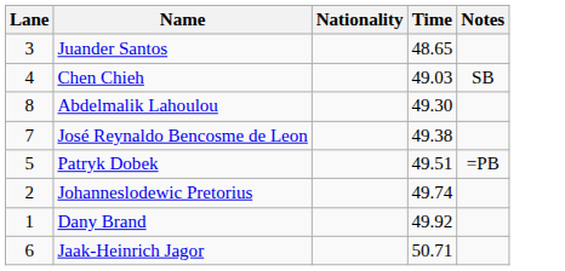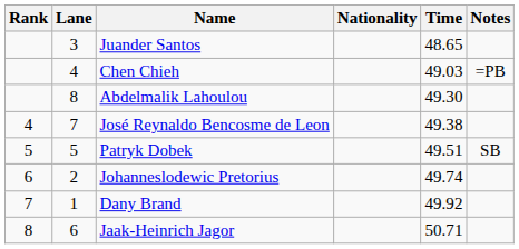 <table class="wikitable sortable" style="text-align:center">
 <tr>
+<th>Rank</th>
 <th>Lane</th>
 <th>Name</th>
 <th>Nationality</th>
 <th>Time</th>
 <th>Notes</th>
 </tr>
 <tr>
+<td></td>
 <td>3</td>
 <td align=left><a href='#'>Juander Santos</a></td>
 <td align=left></td>
 <td>48.65</td>
 <td></td>
 </tr>
 <tr>
+<td></td>
 <td>4</td>
 <td align=left><a href='#'>Chen Chieh</a></td>
 <td align=left></td>
 <td>49.03</td>
-<td>SB</td>
+<td>=PB</td>
 </tr>
 <tr>
+<td></td>
 <td>8</td>
 <td align=left><a href='#'>Abdelmalik Lahoulou</a></td>
 <td align=left></td>
 <td>49.30</td>
 <td></td>
 </tr>
 <tr>
+<td>4</td>
 <td>7</td>
 <td align=left><a href='#'>José Reynaldo Bencosme de Leon</a></td>
 <td align=left></td>
 <td>49.38</td>
 <td></td>
 </tr>
 <tr>
 <td>5</td>
+<td>5</td>
 <td align=left><a href='#'>Patryk Dobek</a></td>
 <td align=left></td>
 <td>49.51</td>
-<td>=PB</td>
+<td>SB</td>
 </tr>
 <tr>
+<td>6</td>
 <td>2</td>
 <td align=left><a href='#'>Johanneslodewic Pretorius</a></td>
 <td align=left></td>
 <td>49.74</td>
 <td></td>
 </tr>
 <tr>
+<td>7</td>
 <td>1</td>
 <td align=left><a href='#'>Dany Brand</a></td>
 <td align=left></td>
 <td>49.92</td>
 <td></td>
 </tr>
 <tr>
+<td>8</td>
 <td>6</td>
 <td align=left><a href='#'>Jaak-Heinrich Jagor</a></td>
 <td align=left></td>
 <td>50.71</td>
 <td></td>
 </tr>
 </table>
